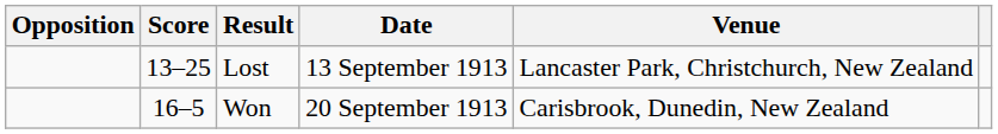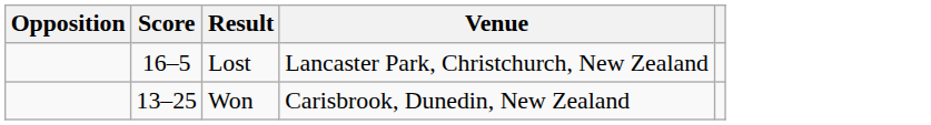 <table class="wikitable sortable">
 <tr>
 <th scope="col">Opposition</th>
 <th scope="col">Score</th>
 <th scope="col">Result</th>
-<th scope="col">Date</th>
 <th scope="col">Venue</th>
 <th scope="col" class="unsortable"></th>
 </tr>
 <tr>
 <td></td>
-<td align="center">13–25</td>
+<td align="center">16–5</td>
 <td>Lost</td>
-<td align=right>13 September 1913</td>
 <td>Lancaster Park, Christchurch, New Zealand</td>
 <td></td>
 </tr>
 <tr>
 <td></td>
-<td align="center">16–5</td>
+<td align="center">13–25</td>
 <td>Won</td>
-<td align=right>20 September 1913</td>
 <td>Carisbrook, Dunedin, New Zealand</td>
 <td></td>
 </tr>
 </table>
